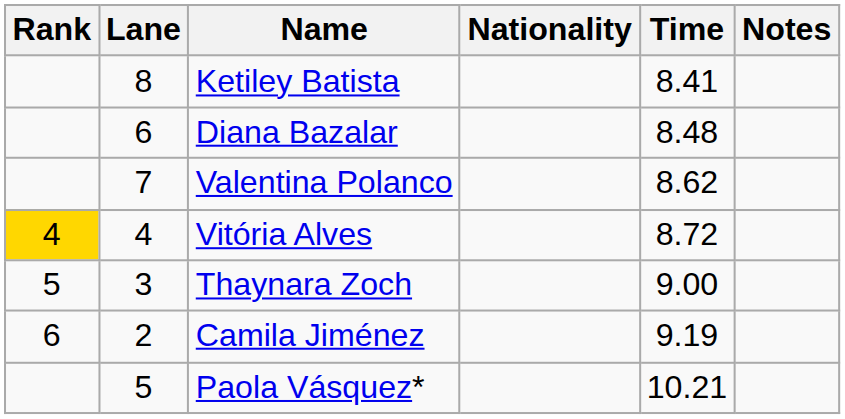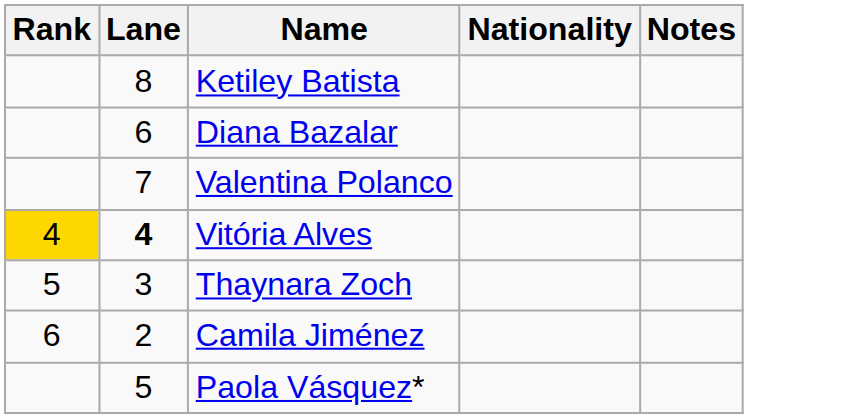 <table class="wikitable sortable" style="text-align:center">
 <tr>
 <th>Rank</th>
 <th>Lane</th>
 <th>Name</th>
 <th>Nationality</th>
-<th>Time</th>
 <th>Notes</th>
 </tr>
 <tr>
 <td></td>
 <td>8</td>
 <td align=left><a href='#'>Ketiley Batista</a></td>
 <td align=left></td>
-<td>8.41</td>
 <td></td>
 </tr>
 <tr>
 <td></td>
 <td>6</td>
 <td align=left><a href='#'>Diana Bazalar</a></td>
 <td align=left></td>
-<td>8.48</td>
 <td></td>
 </tr>
 <tr>
 <td></td>
 <td>7</td>
 <td align=left><a href='#'>Valentina Polanco</a></td>
 <td align=left></td>
-<td>8.62</td>
 <td></td>
 </tr>
 <tr>
 <td style="background: gold;">4</td>
-<td>4</td>
+<td><strong>4</strong></td>
 <td align=left><a href='#'>Vitória Alves</a></td>
 <td align=left></td>
-<td>8.72</td>
 <td></td>
 </tr>
 <tr>
 <td>5</td>
 <td>3</td>
 <td align=left><a href='#'>Thaynara Zoch</a></td>
 <td align=left></td>
-<td>9.00</td>
 <td></td>
 </tr>
 <tr>
 <td>6</td>
 <td>2</td>
 <td align=left><a href='#'>Camila Jiménez</a></td>
 <td align=left></td>
-<td>9.19</td>
 <td></td>
 </tr>
 <tr>
 <td></td>
 <td>5</td>
 <td align=left><a href='#'>Paola Vásquez</a>*</td>
 <td align=left></td>
-<td>10.21</td>
 <td></td>
 </tr>
 </table>
